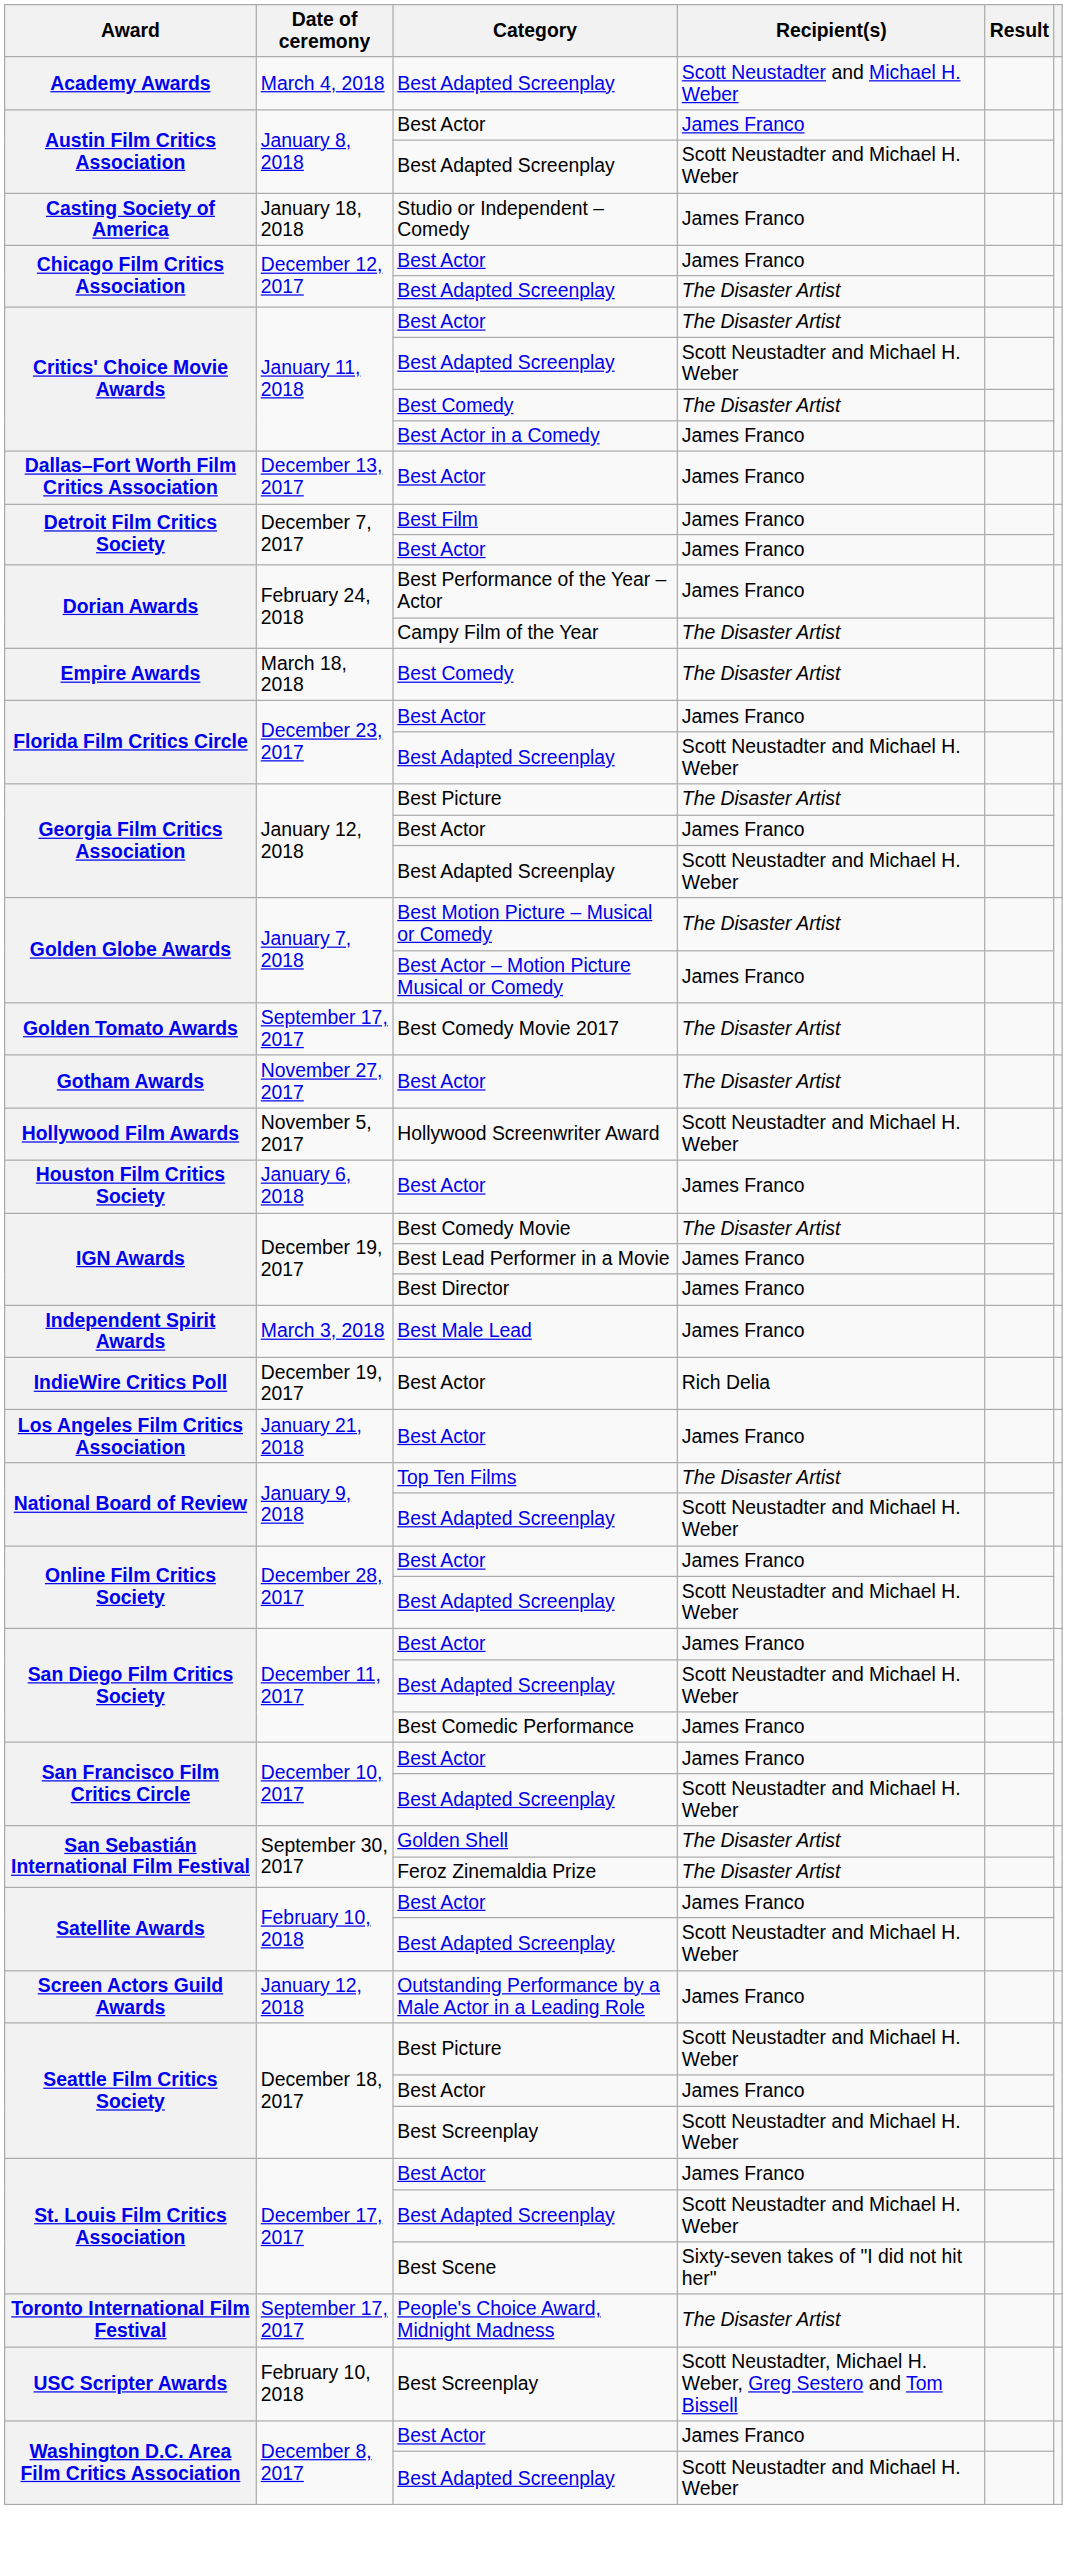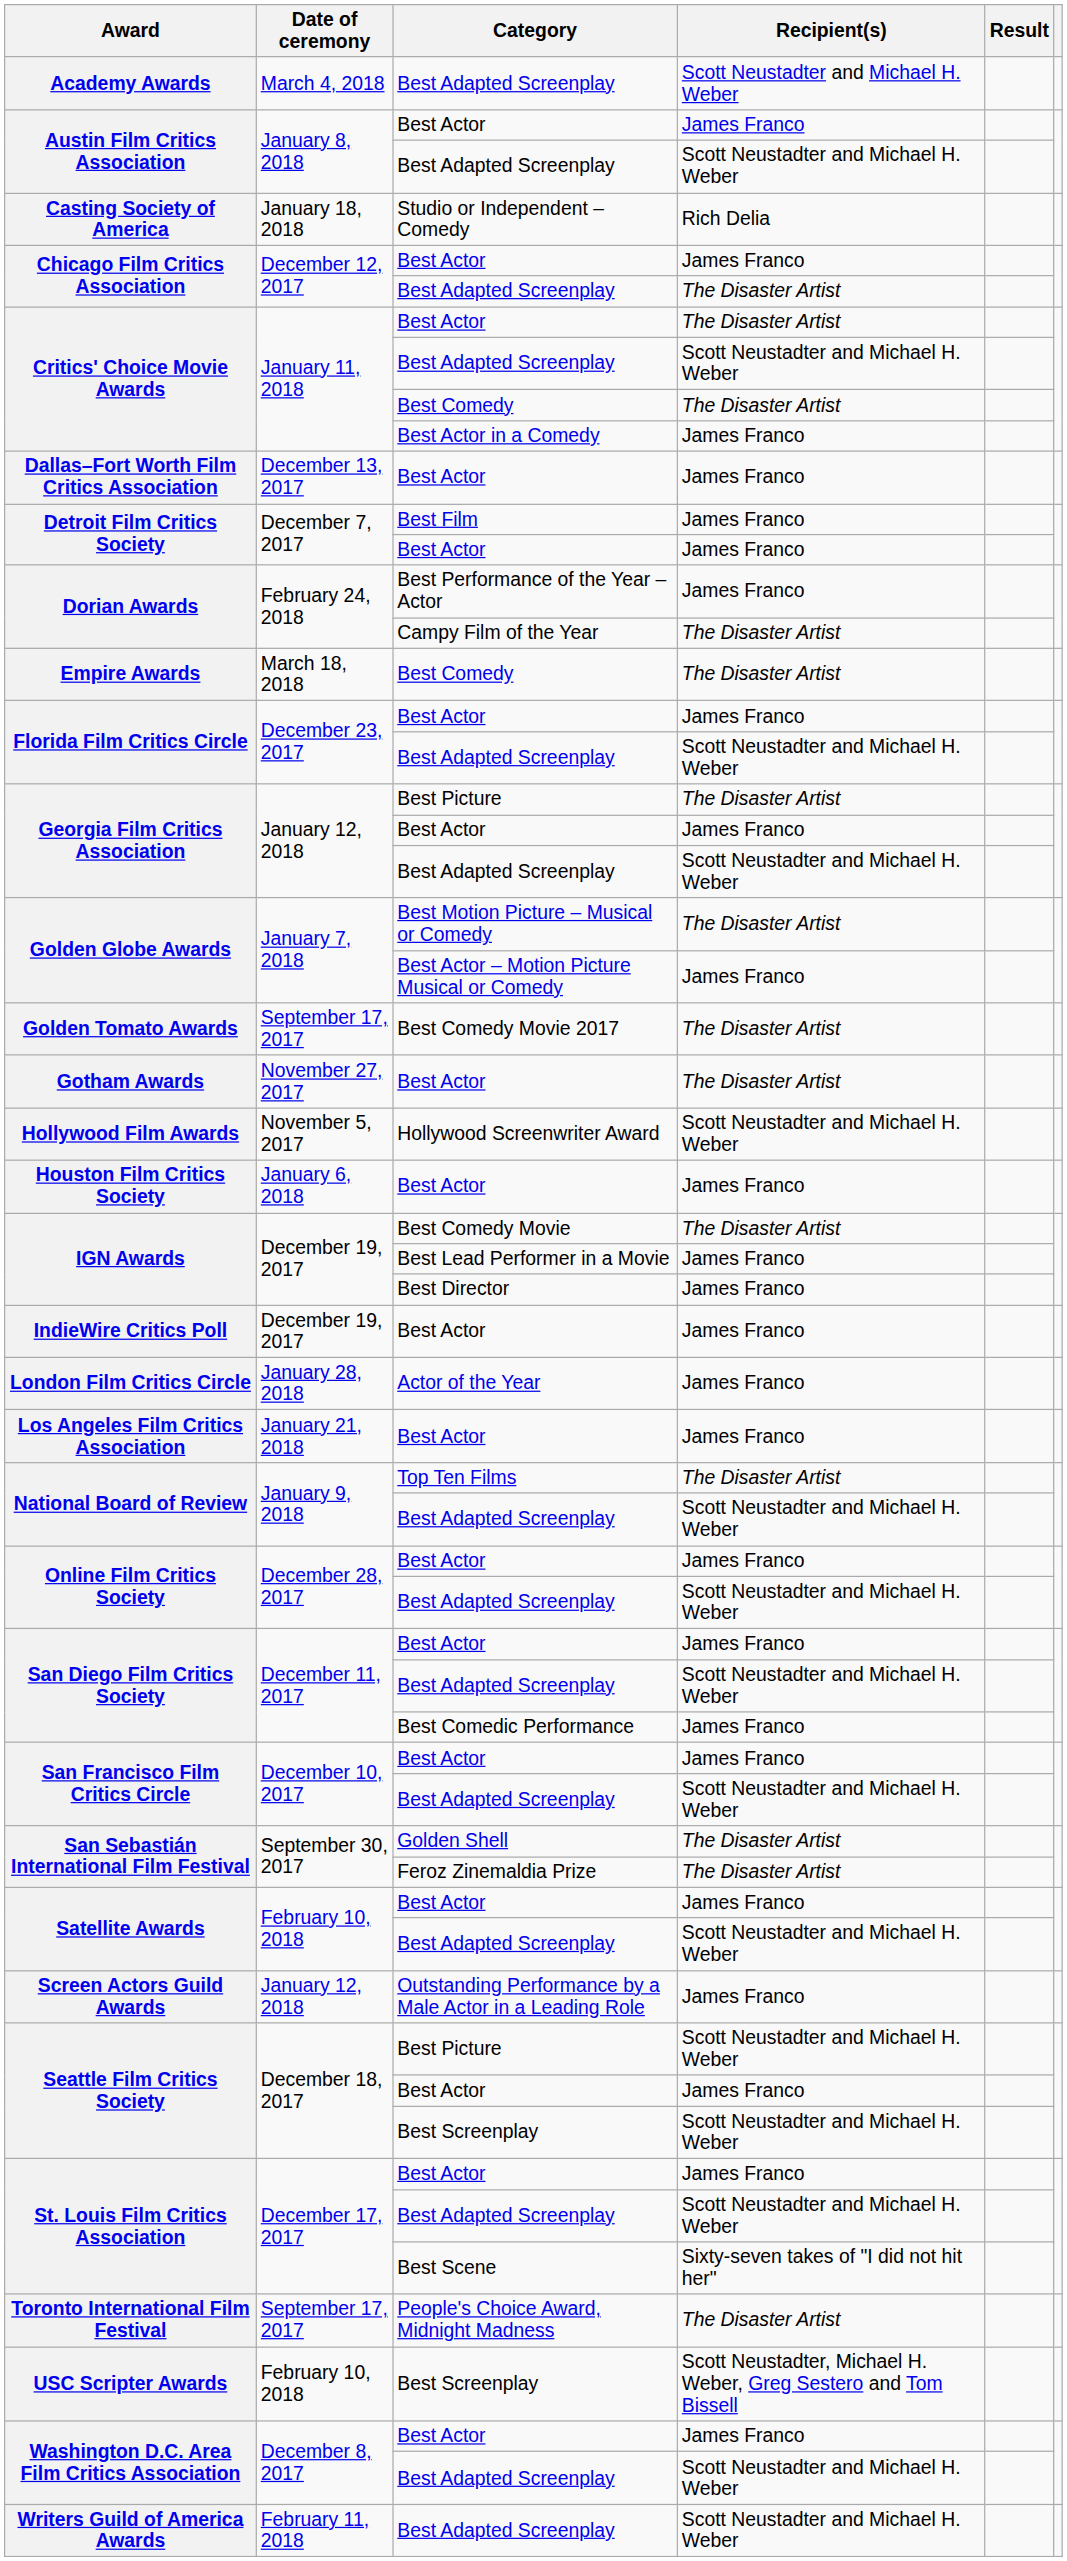 <table class="wikitable sortable plainrowheaders" style="width: 99%;">
 <tr>
 <th scope="col">Award</th>
 <th scope="col">Date of ceremony</th>
 <th scope="col">Category</th>
 <th scope="col">Recipient(s)</th>
 <th scope="col">Result</th>
 <th scope="col" class="unsortable"></th>
 </tr>
 <tr>
 <th scope="row"><a href='#'>Academy Awards</a></th>
 <td><a href='#'>March 4, 2018</a></td>
 <td><a href='#'>Best Adapted Screenplay</a></td>
 <td><a href='#'>Scott Neustadter</a> and <a href='#'>Michael H. Weber</a></td>
 <td></td>
 <td style="text-align:center;"></td>
 </tr>
 <tr>
 <th scope="row" rowspan="2"><a href='#'>Austin Film Critics Association</a></th>
 <td rowspan="2"><a href='#'>January 8, 2018</a></td>
 <td>Best Actor</td>
 <td><a href='#'>James Franco</a></td>
 <td></td>
 <td rowspan="2" style="text-align:center;"></td>
 </tr>
 <tr>
 <td>Best Adapted Screenplay</td>
 <td>Scott Neustadter and Michael H. Weber</td>
 <td></td>
 </tr>
 <tr>
 <th scope="row"><a href='#'>Casting Society of America</a></th>
 <td>January 18, 2018</td>
 <td>Studio or Independent – Comedy</td>
-<td>James Franco</td>
+<td>Rich Delia</td>
 <td></td>
 <td style="text-align:center;"></td>
 </tr>
 <tr>
 <th scope="row" rowspan="2"><a href='#'>Chicago Film Critics Association</a></th>
 <td rowspan="2"><a href='#'>December 12, 2017</a></td>
 <td><a href='#'>Best Actor</a></td>
 <td>James Franco</td>
 <td></td>
 <td rowspan="2" style="text-align:center;"></td>
 </tr>
 <tr>
 <td><a href='#'>Best Adapted Screenplay</a></td>
 <td><em>The Disaster Artist</em></td>
 <td></td>
 </tr>
 <tr>
 <th scope="row" rowspan="4"><a href='#'>Critics' Choice Movie Awards</a></th>
 <td rowspan="4"><a href='#'>January 11, 2018</a></td>
 <td><a href='#'>Best Actor</a></td>
 <td><em>The Disaster Artist</em></td>
 <td></td>
 <td rowspan="4" style="text-align:center;"></td>
 </tr>
 <tr>
 <td><a href='#'>Best Adapted Screenplay</a></td>
 <td>Scott Neustadter and Michael H. Weber</td>
 <td></td>
 </tr>
 <tr>
 <td><a href='#'>Best Comedy</a></td>
 <td><em>The Disaster Artist</em></td>
 <td></td>
 </tr>
 <tr>
 <td><a href='#'>Best Actor in a Comedy</a></td>
 <td>James Franco</td>
 <td></td>
 </tr>
 <tr>
 <th scope="row"><a href='#'>Dallas–Fort Worth Film Critics Association</a></th>
 <td><a href='#'>December 13, 2017</a></td>
 <td><a href='#'>Best Actor</a></td>
 <td>James Franco</td>
 <td></td>
 <td style="text-align:center;"></td>
 </tr>
 <tr>
 <th scope="row" rowspan="2"><a href='#'>Detroit Film Critics Society</a></th>
 <td rowspan="2">December 7, 2017</td>
 <td><a href='#'>Best Film</a></td>
 <td>James Franco</td>
 <td></td>
 <td rowspan="2" style="text-align:center;"></td>
 </tr>
 <tr>
 <td><a href='#'>Best Actor</a></td>
 <td>James Franco</td>
 <td></td>
 </tr>
 <tr>
 <th scope="row" rowspan="2"><a href='#'>Dorian Awards</a></th>
 <td rowspan="2">February 24, 2018</td>
 <td>Best Performance of the Year – Actor</td>
 <td>James Franco</td>
 <td></td>
 <td rowspan="2" style="text-align:center;"><br></td>
 </tr>
 <tr>
 <td>Campy Film of the Year</td>
 <td><em>The Disaster Artist</em></td>
 <td></td>
 </tr>
 <tr>
 <th scope="row"><a href='#'>Empire Awards</a></th>
 <td>March 18, 2018</td>
 <td><a href='#'>Best Comedy</a></td>
 <td><em>The Disaster Artist</em></td>
 <td></td>
 <td style="text-align:center;"><br></td>
 </tr>
 <tr>
 <th scope="row" rowspan="2"><a href='#'>Florida Film Critics Circle</a></th>
 <td rowspan="2"><a href='#'>December 23, 2017</a></td>
 <td><a href='#'>Best Actor</a></td>
 <td>James Franco</td>
 <td></td>
 <td rowspan="2" style="text-align:center;"><br></td>
 </tr>
 <tr>
 <td><a href='#'>Best Adapted Screenplay</a></td>
 <td>Scott Neustadter and Michael H. Weber</td>
 <td></td>
 </tr>
 <tr>
 <th scope="row" rowspan="3"><a href='#'>Georgia Film Critics Association</a></th>
 <td rowspan="3">January 12, 2018</td>
 <td>Best Picture</td>
 <td><em>The Disaster Artist</em></td>
 <td></td>
 <td rowspan="3" style="text-align:center;"></td>
 </tr>
 <tr>
 <td>Best Actor</td>
 <td>James Franco</td>
 <td></td>
 </tr>
 <tr>
 <td>Best Adapted Screenplay</td>
 <td>Scott Neustadter and Michael H. Weber</td>
 <td></td>
 </tr>
 <tr>
 <th scope="row" rowspan="2"><a href='#'>Golden Globe Awards</a></th>
 <td rowspan="2"><a href='#'>January 7, 2018</a></td>
 <td><a href='#'>Best Motion Picture – Musical or Comedy</a></td>
 <td><em>The Disaster Artist</em></td>
 <td></td>
 <td rowspan="2" style="text-align:center;"></td>
 </tr>
 <tr>
 <td><a href='#'>Best Actor – Motion Picture Musical or Comedy</a></td>
 <td>James Franco</td>
 <td></td>
 </tr>
 <tr>
 <th scope="row"><a href='#'>Golden Tomato Awards</a></th>
 <td><a href='#'>September 17, 2017</a></td>
 <td>Best Comedy Movie 2017</td>
 <td><em>The Disaster Artist</em></td>
 <td></td>
 <td style="text-align:center;"></td>
 </tr>
 <tr>
 <th scope="row"><a href='#'>Gotham Awards</a></th>
 <td><a href='#'>November 27, 2017</a></td>
 <td><a href='#'>Best Actor</a></td>
 <td><em>The Disaster Artist</em></td>
 <td></td>
 <td style="text-align:center;"></td>
 </tr>
 <tr>
 <th scope="row"><a href='#'>Hollywood Film Awards</a></th>
 <td>November 5, 2017</td>
 <td>Hollywood Screenwriter Award</td>
 <td>Scott Neustadter and Michael H. Weber</td>
 <td></td>
 <td style="text-align:center;"></td>
 </tr>
 <tr>
 <th scope="row"><a href='#'>Houston Film Critics Society</a></th>
 <td><a href='#'>January 6, 2018</a></td>
 <td><a href='#'>Best Actor</a></td>
 <td>James Franco</td>
 <td></td>
 <td style="text-align:center;"></td>
 </tr>
 <tr>
 <th scope="row" rowspan="3"><a href='#'>IGN Awards</a></th>
 <td rowspan="3">December 19, 2017</td>
 <td>Best Comedy Movie</td>
 <td><em>The Disaster Artist</em></td>
 <td></td>
 <td rowspan="3" style="text-align:center;"></td>
 </tr>
 <tr>
 <td>Best Lead Performer in a Movie</td>
 <td>James Franco</td>
 <td></td>
 </tr>
 <tr>
 <td>Best Director</td>
 <td>James Franco</td>
 <td></td>
 </tr>
 <tr>
-<th scope="row"><a href='#'>Independent Spirit Awards</a></th>
-<td><a href='#'>March 3, 2018</a></td>
-<td><a href='#'>Best Male Lead</a></td>
+<th scope="row"><a href='#'>IndieWire Critics Poll</a></th>
+<td>December 19, 2017</td>
+<td>Best Actor</td>
 <td>James Franco</td>
 <td></td>
 <td style="text-align:center;"></td>
 </tr>
 <tr>
-<th scope="row"><a href='#'>IndieWire Critics Poll</a></th>
-<td>December 19, 2017</td>
-<td>Best Actor</td>
-<td>Rich Delia</td>
+<th scope="row"><a href='#'>London Film Critics Circle</a></th>
+<td><a href='#'>January 28, 2018</a></td>
+<td><a href='#'>Actor of the Year</a></td>
+<td>James Franco</td>
 <td></td>
 <td style="text-align:center;"></td>
 </tr>
 <tr>
 <th scope="row"><a href='#'>Los Angeles Film Critics Association</a></th>
 <td><a href='#'>January 21, 2018</a></td>
 <td><a href='#'>Best Actor</a></td>
 <td>James Franco</td>
 <td></td>
 <td style="text-align:center;"></td>
 </tr>
 <tr>
 <th scope="row" rowspan="2"><a href='#'>National Board of Review</a></th>
 <td rowspan="2"><a href='#'>January 9, 2018</a></td>
 <td><a href='#'>Top Ten Films</a></td>
 <td><em>The Disaster Artist</em></td>
 <td></td>
 <td rowspan="2" style="text-align:center;"></td>
 </tr>
 <tr>
 <td><a href='#'>Best Adapted Screenplay</a></td>
 <td>Scott Neustadter and Michael H. Weber</td>
 <td></td>
 </tr>
 <tr>
 <th scope="row" rowspan="2"><a href='#'>Online Film Critics Society</a></th>
 <td rowspan="2"><a href='#'>December 28, 2017</a></td>
 <td><a href='#'>Best Actor</a></td>
 <td>James Franco</td>
 <td></td>
 <td rowspan="2" style="text-align:center;"><br></td>
 </tr>
 <tr>
 <td><a href='#'>Best Adapted Screenplay</a></td>
 <td>Scott Neustadter and Michael H. Weber</td>
 <td></td>
 </tr>
 <tr>
 <th scope="row" rowspan="3"><a href='#'>San Diego Film Critics Society</a></th>
 <td rowspan="3"><a href='#'>December 11, 2017</a></td>
 <td><a href='#'>Best Actor</a></td>
 <td>James Franco</td>
 <td></td>
 <td rowspan="3" style="text-align:center;"></td>
 </tr>
 <tr>
 <td><a href='#'>Best Adapted Screenplay</a></td>
 <td>Scott Neustadter and Michael H. Weber</td>
 <td></td>
 </tr>
 <tr>
 <td>Best Comedic Performance</td>
 <td>James Franco</td>
 <td></td>
 </tr>
 <tr>
 <th scope="row" rowspan="2"><a href='#'>San Francisco Film Critics Circle</a></th>
 <td rowspan="2"><a href='#'>December 10, 2017</a></td>
 <td><a href='#'>Best Actor</a></td>
 <td>James Franco</td>
 <td></td>
 <td rowspan="2" style="text-align:center;"></td>
 </tr>
 <tr>
 <td><a href='#'>Best Adapted Screenplay</a></td>
 <td>Scott Neustadter and Michael H. Weber</td>
 <td></td>
 </tr>
 <tr>
 <th scope="row" rowspan="2"><a href='#'>San Sebastián International Film Festival</a></th>
 <td rowspan="2">September 30, 2017</td>
 <td><a href='#'>Golden Shell</a></td>
 <td><em>The Disaster Artist</em></td>
 <td></td>
 <td rowspan="2" style="text-align:center;"></td>
 </tr>
 <tr>
 <td>Feroz Zinemaldia Prize</td>
 <td><em>The Disaster Artist</em></td>
 <td></td>
 </tr>
 <tr>
 <th scope="row" rowspan="2"><a href='#'>Satellite Awards</a></th>
 <td rowspan="2"><a href='#'>February 10, 2018</a></td>
 <td><a href='#'>Best Actor</a></td>
 <td>James Franco</td>
 <td></td>
 <td rowspan="2" style="text-align:center;"></td>
 </tr>
 <tr>
 <td><a href='#'>Best Adapted Screenplay</a></td>
 <td>Scott Neustadter and Michael H. Weber</td>
 <td></td>
 </tr>
 <tr>
 <th scope="row"><a href='#'>Screen Actors Guild Awards</a></th>
 <td><a href='#'>January 12, 2018</a></td>
 <td><a href='#'>Outstanding Performance by a Male Actor in a Leading Role</a></td>
 <td>James Franco</td>
 <td></td>
 <td style="text-align:center;"></td>
 </tr>
 <tr>
 <th scope="row" rowspan="3"><a href='#'>Seattle Film Critics Society</a></th>
 <td rowspan="3">December 18, 2017</td>
 <td>Best Picture</td>
 <td>Scott Neustadter and Michael H. Weber</td>
 <td></td>
 <td rowspan="3" style="text-align:center;"></td>
 </tr>
 <tr>
 <td>Best Actor</td>
 <td>James Franco</td>
 <td></td>
 </tr>
 <tr>
 <td>Best Screenplay</td>
 <td>Scott Neustadter and Michael H. Weber</td>
 <td></td>
 </tr>
 <tr>
 <th scope="row" rowspan="3"><a href='#'>St. Louis Film Critics Association</a></th>
 <td rowspan="3"><a href='#'>December 17, 2017</a></td>
 <td><a href='#'>Best Actor</a></td>
 <td>James Franco</td>
 <td></td>
 <td rowspan="3" style="text-align:center;"><br></td>
 </tr>
 <tr>
 <td><a href='#'>Best Adapted Screenplay</a></td>
 <td>Scott Neustadter and Michael H. Weber</td>
 <td></td>
 </tr>
 <tr>
 <td>Best Scene</td>
 <td>Sixty-seven takes of "I did not hit her"</td>
 <td></td>
 </tr>
 <tr>
 <th scope="row"><a href='#'>Toronto International Film Festival</a></th>
 <td><a href='#'>September 17, 2017</a></td>
 <td><a href='#'>People's Choice Award, Midnight Madness</a></td>
 <td><em>The Disaster Artist</em></td>
 <td></td>
 <td style="text-align:center;"></td>
 </tr>
 <tr>
 <th scope="row"><a href='#'>USC Scripter Awards</a></th>
 <td>February 10, 2018</td>
 <td>Best Screenplay</td>
 <td>Scott Neustadter, Michael H. Weber, <a href='#'>Greg Sestero</a> and <a href='#'>Tom Bissell</a></td>
 <td></td>
 <td style="text-align:center;"></td>
 </tr>
 <tr>
 <th scope="row" rowspan="2"><a href='#'>Washington D.C. Area Film Critics Association</a></th>
 <td rowspan="2"><a href='#'>December 8, 2017</a></td>
 <td><a href='#'>Best Actor</a></td>
 <td>James Franco</td>
 <td></td>
 <td rowspan="2" style="text-align:center;"></td>
 </tr>
 <tr>
 <td><a href='#'>Best Adapted Screenplay</a></td>
 <td>Scott Neustadter and Michael H. Weber</td>
 <td></td>
 </tr>
+<tr>
+<th scope="row"><a href='#'>Writers Guild of America Awards</a></th>
+<td><a href='#'>February 11, 2018</a></td>
+<td><a href='#'>Best Adapted Screenplay</a></td>
+<td>Scott Neustadter and Michael H. Weber</td>
+<td></td>
+<td style="text-align:center;"></td>
+</tr>
 </table>
